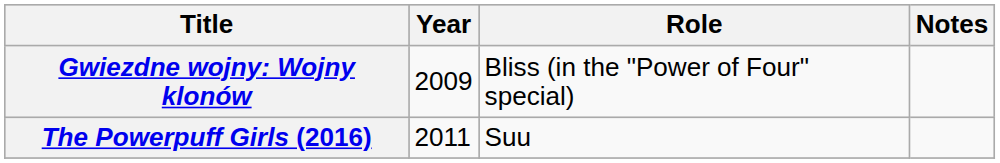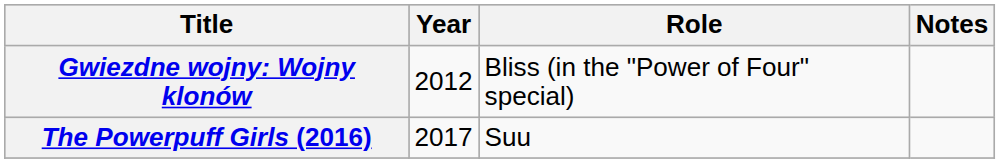 <table class="wikitable plainrowheaders sortable">
 <tr>
 <th scope="col">Title</th>
 <th scope="col">Year</th>
 <th scope="col">Role</th>
 <th scope="col" class="unsortable">Notes</th>
 </tr>
 <tr>
 <th scope="row"><em><a href='#'>Gwiezdne wojny: Wojny klonów</a></em></th>
-<td>2009</td>
+<td>2012</td>
 <td>Bliss (in the "Power of Four" special)</td>
 </tr>
 <tr>
 <th scope="row"><a href='#'><em>The Powerpuff Girls</em> (2016)</a></th>
-<td>2011</td>
+<td>2017</td>
 <td>Suu</td>
 <td></td>
 </tr>
 </table>
